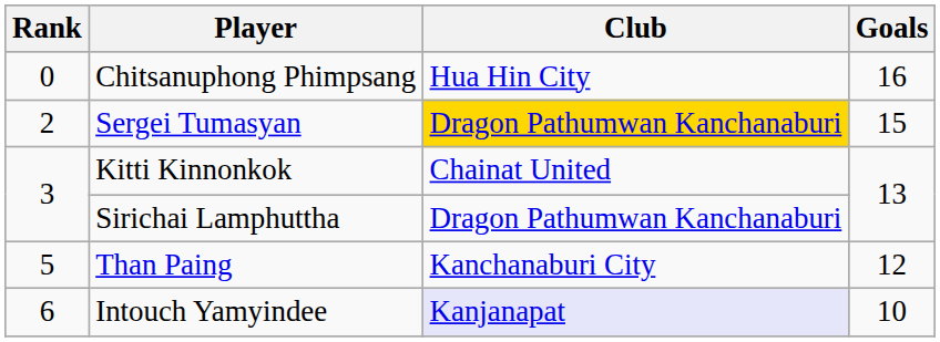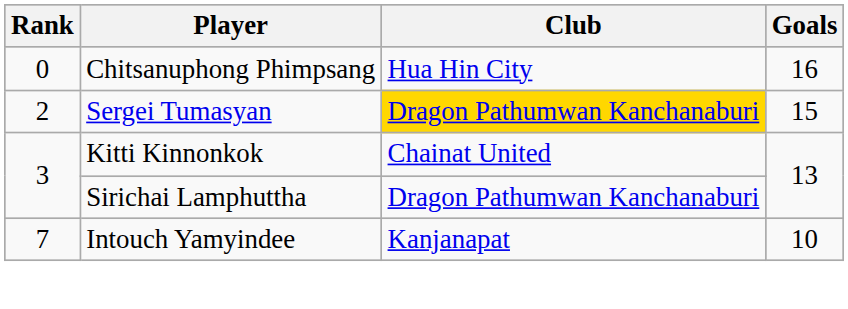 <table class="wikitable" style="text-align:center">
 <tr>
 <th>Rank</th>
 <th>Player</th>
 <th>Club</th>
 <th>Goals</th>
 </tr>
 <tr>
 <td>0</td>
 <td align="left"> Chitsanuphong Phimpsang</td>
 <td align="left"><a href='#'>Hua Hin City</a></td>
 <td>16</td>
 </tr>
 <tr>
 <td>2</td>
 <td align="left"> <a href='#'>Sergei Tumasyan</a></td>
 <td align="left" style="background: gold;"><a href='#'>Dragon Pathumwan Kanchanaburi</a></td>
 <td>15</td>
 </tr>
 <tr>
 <td rowspan="2">3</td>
 <td align="left"> Kitti Kinnonkok</td>
 <td align="left"><a href='#'>Chainat United</a></td>
 <td rowspan="2">13</td>
 </tr>
 <tr>
 <td align="left"> Sirichai Lamphuttha</td>
 <td align="left"><a href='#'>Dragon Pathumwan Kanchanaburi</a></td>
 </tr>
 <tr>
-<td>5</td>
-<td align="left"> <a href='#'>Than Paing</a></td>
-<td align="left"><a href='#'>Kanchanaburi City</a></td>
-<td>12</td>
-</tr>
-<tr>
-<td>6</td>
+<td>7</td>
 <td align="left"> Intouch Yamyindee</td>
-<td align="left" style="background: lavender;"><a href='#'>Kanjanapat</a></td>
+<td align="left"><a href='#'>Kanjanapat</a></td>
 <td>10</td>
 </tr>
 </table>
